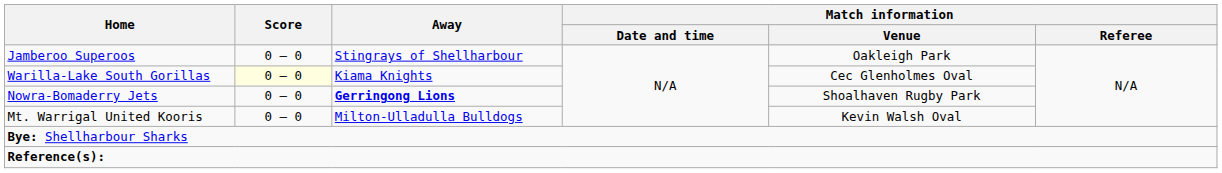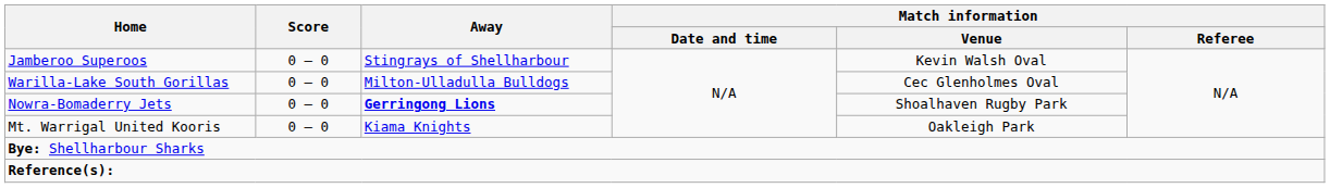 <table class="wikitable" width="100% text-align:center;">
 <tr>
 <th rowspan="2" width="19%">Home</th>
 <th rowspan="2" width="8%">Score</th>
 <th rowspan="2" width="19%">Away</th>
 <th colspan="3">Match information</th>
 </tr>
 <tr bgcolor="#CCCCCC">
 <th width="17%">Date and time</th>
 <th width="22%">Venue</th>
 <th>Referee</th>
 </tr>
 <tr>
 <td> <a href='#'>Jamberoo Superoos</a></td>
 <td style="text-align:center;">0 – 0</td>
 <td> <a href='#'>Stingrays of Shellharbour</a></td>
 <td rowspan="4" style="text-align:center;">N/A</td>
-<td style="text-align:center;">Oakleigh Park</td>
+<td style="text-align:center;">Kevin Walsh Oval</td>
 <td rowspan="4" style="text-align:center;">N/A</td>
 </tr>
 <tr>
 <td> <a href='#'>Warilla-Lake South Gorillas</a></td>
-<td style="background: lightyellow; text-align:center;">0 – 0</td>
-<td> <a href='#'>Kiama Knights</a></td>
+<td style="text-align:center;">0 – 0</td>
+<td> <a href='#'>Milton-Ulladulla Bulldogs</a></td>
 <td style="text-align:center;">Cec Glenholmes Oval</td>
 </tr>
 <tr>
 <td> <a href='#'>Nowra-Bomaderry Jets</a></td>
 <td style="text-align:center;">0 – 0</td>
 <td><strong> <a href='#'>Gerringong Lions</a></strong></td>
 <td style="text-align:center;">Shoalhaven Rugby Park</td>
 </tr>
 <tr>
 <td> Mt. Warrigal United Kooris</td>
 <td style="text-align:center;">0 – 0</td>
-<td> <a href='#'>Milton-Ulladulla Bulldogs</a></td>
-<td style="text-align:center;">Kevin Walsh Oval</td>
+<td> <a href='#'>Kiama Knights</a></td>
+<td style="text-align:center;">Oakleigh Park</td>
 </tr>
 <tr>
 <td colspan="6" align="centre"><strong>Bye:</strong>  <a href='#'>Shellharbour Sharks</a></td>
 </tr>
 <tr>
 <td colspan="6"><strong>Reference(s):</strong></td>
 </tr>
 </table>
